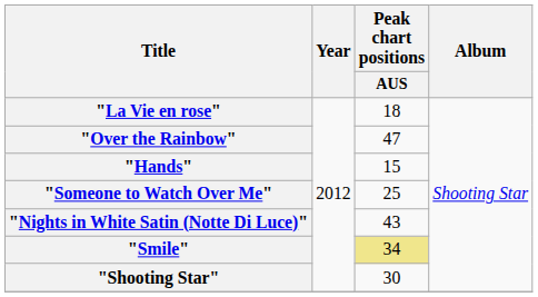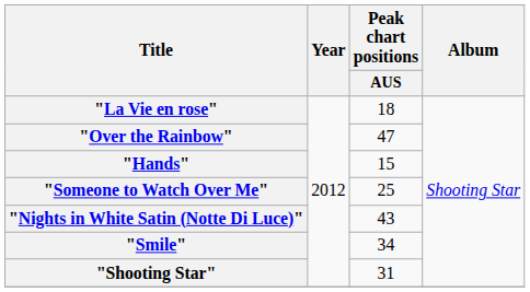 <table class="wikitable plainrowheaders" style="text-align:center;" border="1">
 <tr>
 <th scope="col" rowspan="2">Title</th>
 <th scope="col" rowspan="2">Year</th>
 <th scope="col" colspan="1">Peak chart positions</th>
 <th scope="col" rowspan="2">Album</th>
 </tr>
 <tr>
 <th scope="col" style="width:3em;font-size:90%;">AUS<br></th>
 </tr>
 <tr>
 <th scope="row">"<a href='#'>La Vie en rose</a>"</th>
 <td rowspan="7">2012</td>
 <td>18</td>
 <td rowspan="7"><em><a href='#'>Shooting Star</a></em></td>
 </tr>
 <tr>
 <th scope="row">"<a href='#'>Over the Rainbow</a>"</th>
 <td>47</td>
 </tr>
 <tr>
 <th scope="row">"<a href='#'>Hands</a>"</th>
 <td>15</td>
 </tr>
 <tr>
 <th scope="row">"<a href='#'>Someone to Watch Over Me</a>"</th>
 <td>25</td>
 </tr>
 <tr>
 <th scope="row">"<a href='#'>Nights in White Satin (Notte Di Luce)</a>"</th>
 <td>43</td>
 </tr>
 <tr>
 <th scope="row">"<a href='#'>Smile</a>"</th>
-<td style="background: khaki;">34</td>
+<td>34</td>
 </tr>
 <tr>
 <th scope="row">"Shooting Star"</th>
-<td>30</td>
+<td>31</td>
 </tr>
 <tr>
 </tr>
 </table>
